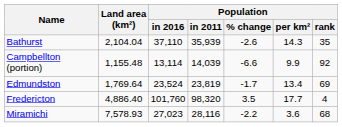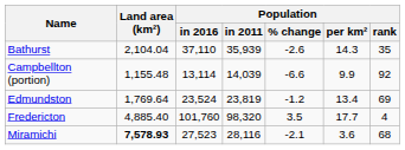 <table class="wikitable" style="text-align:center;">
 <tr>
 <th rowspan="2" width="150px">Name</th>
 <th rowspan="2">Land area<br>(km²)</th>
 <th colspan="5">Population</th>
 </tr>
 <tr>
 <th>in 2016</th>
 <th>in 2011</th>
 <th>% change</th>
 <th>per km²</th>
 <th>rank</th>
 </tr>
 <tr>
 <td align="left"><a href='#'>Bathurst</a></td>
 <td>2,104.04</td>
 <td>37,110</td>
 <td>35,939</td>
 <td>-2.6</td>
 <td>14.3</td>
 <td>35</td>
 </tr>
 <tr>
 <td align="left"><a href='#'>Campbellton</a> (portion)</td>
 <td>1,155.48</td>
 <td>13,114</td>
 <td>14,039</td>
 <td>-6.6</td>
 <td>9.9</td>
 <td>92</td>
 </tr>
 <tr>
 <td align="left"><a href='#'>Edmundston</a></td>
 <td>1,769.64</td>
 <td>23,524</td>
 <td>23,819</td>
-<td>-1.7</td>
+<td>-1.2</td>
 <td>13.4</td>
 <td>69</td>
 </tr>
 <tr>
 <td align="left"><a href='#'>Fredericton</a></td>
-<td>4,886.40</td>
+<td>4,885.40</td>
 <td>101,760</td>
 <td>98,320</td>
 <td>3.5</td>
 <td>17.7</td>
 <td>4</td>
 </tr>
 <tr>
 <td align="left"><a href='#'>Miramichi</a></td>
-<td>7,578.93</td>
-<td>27,023</td>
+<td><strong>7,578.93</strong></td>
+<td>27,523</td>
 <td>28,116</td>
-<td>-2.2</td>
+<td>-2.1</td>
 <td>3.6</td>
 <td>68</td>
 </tr>
 </table>
